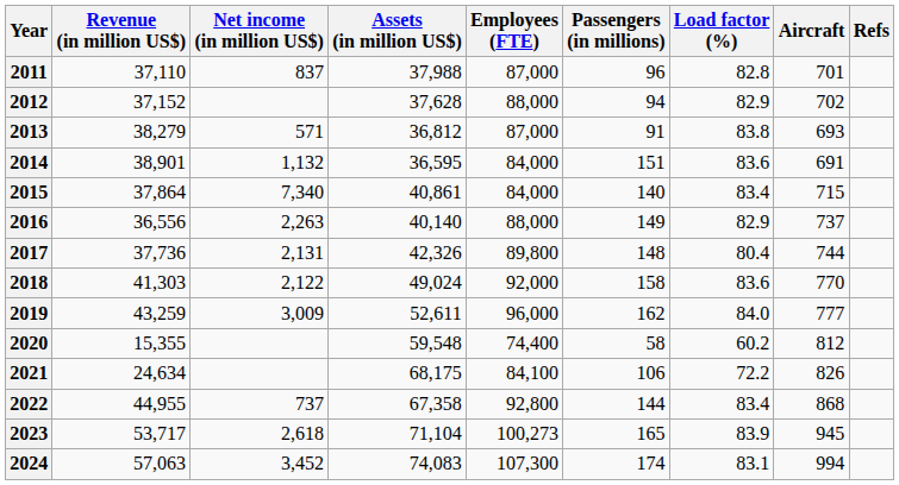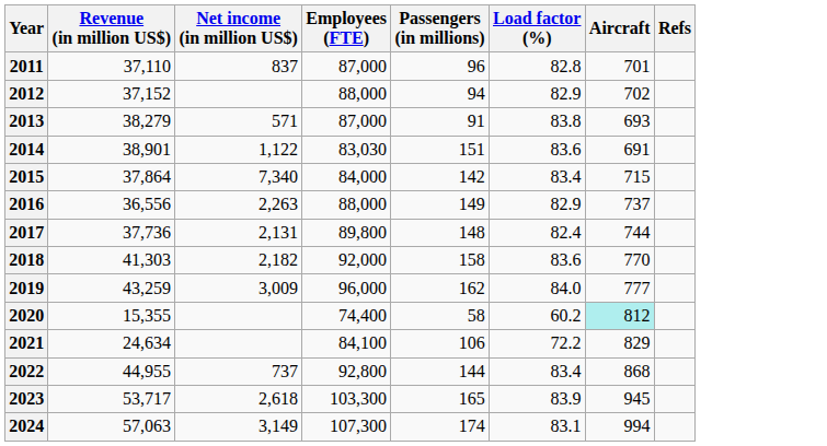 <table class="wikitable sticky-header float-left" style="text-align: right;">
 <tr>
 <th>Year</th>
 <th><a href='#'>Revenue</a><br>(in million US$)</th>
 <th><a href='#'>Net income</a><br>(in million US$)</th>
-<th><a href='#'>Assets</a><br>(in million US$)</th>
 <th>Employees<br>(<a href='#'>FTE</a>)</th>
 <th>Passengers<br>(in millions)</th>
 <th><a href='#'>Load factor</a><br>(%)</th>
 <th>Aircraft</th>
 <th>Refs</th>
 </tr>
 <tr>
 <th>2011</th>
 <td>37,110</td>
 <td>837</td>
-<td>37,988</td>
 <td>87,000</td>
 <td>96</td>
 <td>82.8</td>
 <td>701</td>
 <td></td>
 </tr>
 <tr>
 <th>2012</th>
 <td>37,152</td>
 <td></td>
-<td>37,628</td>
 <td>88,000</td>
 <td>94</td>
 <td>82.9</td>
 <td>702</td>
 <td></td>
 </tr>
 <tr>
 <th>2013</th>
 <td>38,279</td>
 <td>571</td>
-<td>36,812</td>
 <td>87,000</td>
 <td>91</td>
 <td>83.8</td>
 <td>693</td>
 <td></td>
 </tr>
 <tr>
 <th>2014</th>
 <td>38,901</td>
-<td>1,132</td>
-<td>36,595</td>
-<td>84,000</td>
+<td>1,122</td>
+<td>83,030</td>
 <td>151</td>
 <td>83.6</td>
 <td>691</td>
 <td></td>
 </tr>
 <tr>
 <th>2015</th>
 <td>37,864</td>
 <td>7,340</td>
-<td>40,861</td>
 <td>84,000</td>
-<td>140</td>
+<td>142</td>
 <td>83.4</td>
 <td>715</td>
 <td></td>
 </tr>
 <tr>
 <th>2016</th>
 <td>36,556</td>
 <td>2,263</td>
-<td>40,140</td>
 <td>88,000</td>
 <td>149</td>
 <td>82.9</td>
 <td>737</td>
 <td></td>
 </tr>
 <tr>
 <th>2017</th>
 <td>37,736</td>
 <td>2,131</td>
-<td>42,326</td>
 <td>89,800</td>
 <td>148</td>
-<td>80.4</td>
+<td>82.4</td>
 <td>744</td>
 <td></td>
 </tr>
 <tr>
 <th>2018</th>
 <td>41,303</td>
-<td>2,122</td>
-<td>49,024</td>
+<td>2,182</td>
 <td>92,000</td>
 <td>158</td>
 <td>83.6</td>
 <td>770</td>
 <td></td>
 </tr>
 <tr>
 <th>2019</th>
 <td>43,259</td>
 <td>3,009</td>
-<td>52,611</td>
 <td>96,000</td>
 <td>162</td>
 <td>84.0</td>
 <td>777</td>
 <td></td>
 </tr>
 <tr>
 <th>2020</th>
 <td>15,355</td>
 <td></td>
-<td>59,548</td>
 <td>74,400</td>
 <td>58</td>
 <td>60.2</td>
-<td>812</td>
+<td style="background: paleturquoise;">812</td>
 <td></td>
 </tr>
 <tr>
 <th>2021</th>
 <td>24,634</td>
 <td></td>
-<td>68,175</td>
 <td>84,100</td>
 <td>106</td>
 <td>72.2</td>
-<td>826</td>
+<td>829</td>
 <td></td>
 </tr>
 <tr>
 <th>2022</th>
 <td>44,955</td>
 <td>737</td>
-<td>67,358</td>
 <td>92,800</td>
 <td>144</td>
 <td>83.4</td>
 <td>868</td>
 <td></td>
 </tr>
 <tr>
 <th>2023</th>
 <td>53,717</td>
 <td>2,618</td>
-<td>71,104</td>
-<td>100,273</td>
+<td>103,300</td>
 <td>165</td>
 <td>83.9</td>
 <td>945</td>
 <td></td>
 </tr>
 <tr>
 <th>2024</th>
 <td>57,063</td>
-<td>3,452</td>
-<td>74,083</td>
+<td>3,149</td>
 <td>107,300</td>
 <td>174</td>
 <td>83.1</td>
 <td>994</td>
 <td></td>
 </tr>
 </table>
